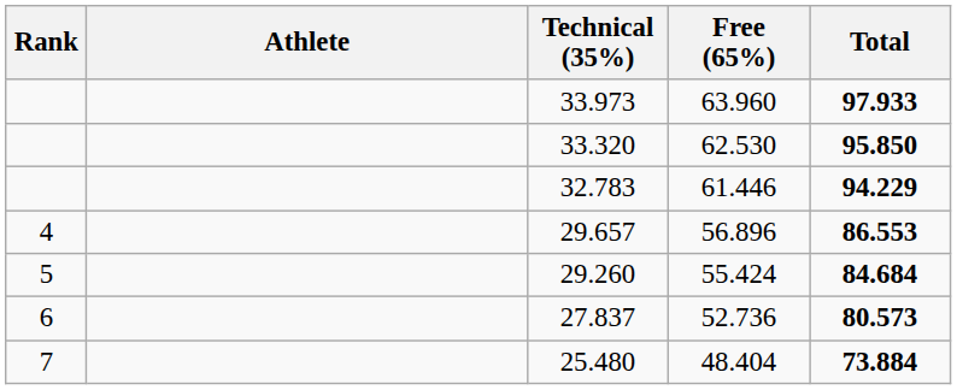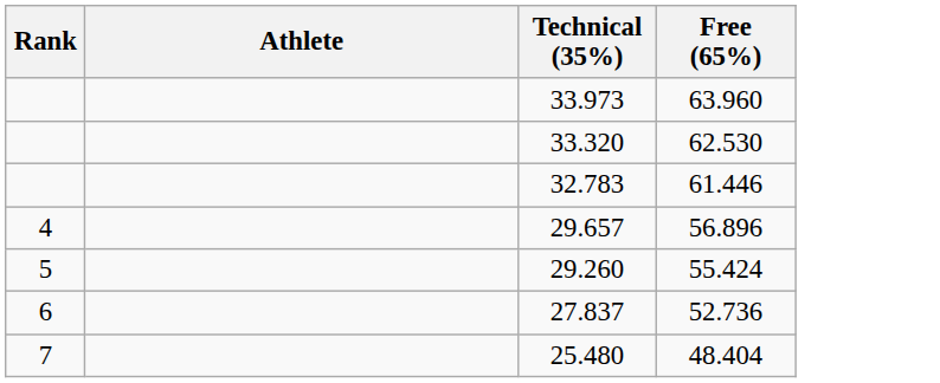 <table class=wikitable style="text-align:center">
 <tr>
 <th width=40>Rank</th>
 <th width=250>Athlete</th>
 <th width=75>Technical<br>(35%)</th>
 <th width=75>Free<br>(65%)</th>
-<th width=75>Total</th>
 </tr>
 <tr>
 <td></td>
 <td align=left></td>
 <td>33.973</td>
 <td>63.960</td>
-<td><strong>97.933</strong></td>
 </tr>
 <tr>
 <td></td>
 <td align=left></td>
 <td>33.320</td>
 <td>62.530</td>
-<td><strong>95.850</strong></td>
 </tr>
 <tr>
 <td></td>
 <td align=left></td>
 <td>32.783</td>
 <td>61.446</td>
-<td><strong>94.229</strong></td>
 </tr>
 <tr>
 <td>4</td>
 <td align=left></td>
 <td>29.657</td>
 <td>56.896</td>
-<td><strong>86.553</strong></td>
 </tr>
 <tr>
 <td>5</td>
 <td align=left></td>
 <td>29.260</td>
 <td>55.424</td>
-<td><strong>84.684</strong></td>
 </tr>
 <tr>
 <td>6</td>
 <td align=left></td>
 <td>27.837</td>
 <td>52.736</td>
-<td><strong>80.573</strong></td>
 </tr>
 <tr>
 <td>7</td>
 <td align=left></td>
 <td>25.480</td>
 <td>48.404</td>
-<td><strong>73.884</strong></td>
 </tr>
 </table>
